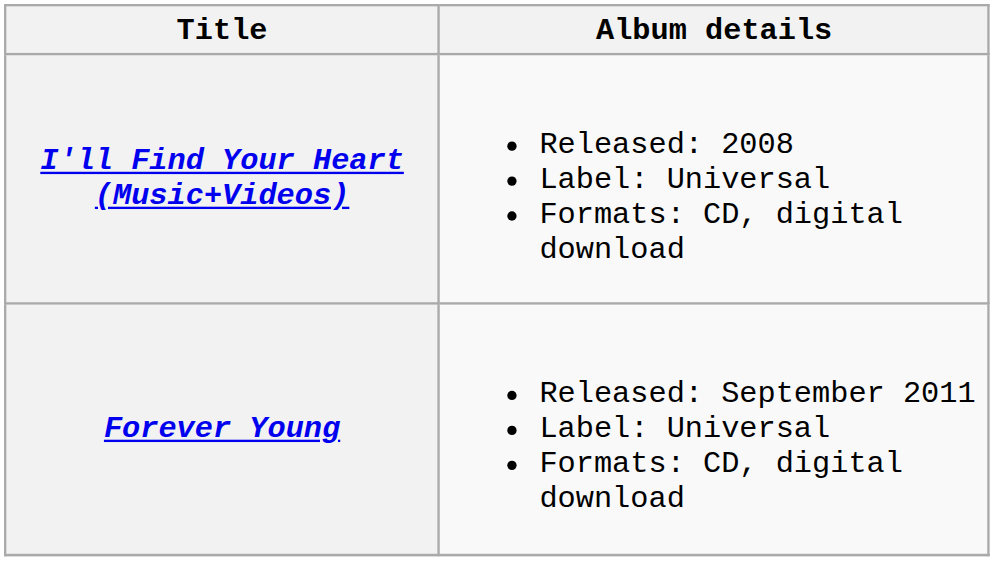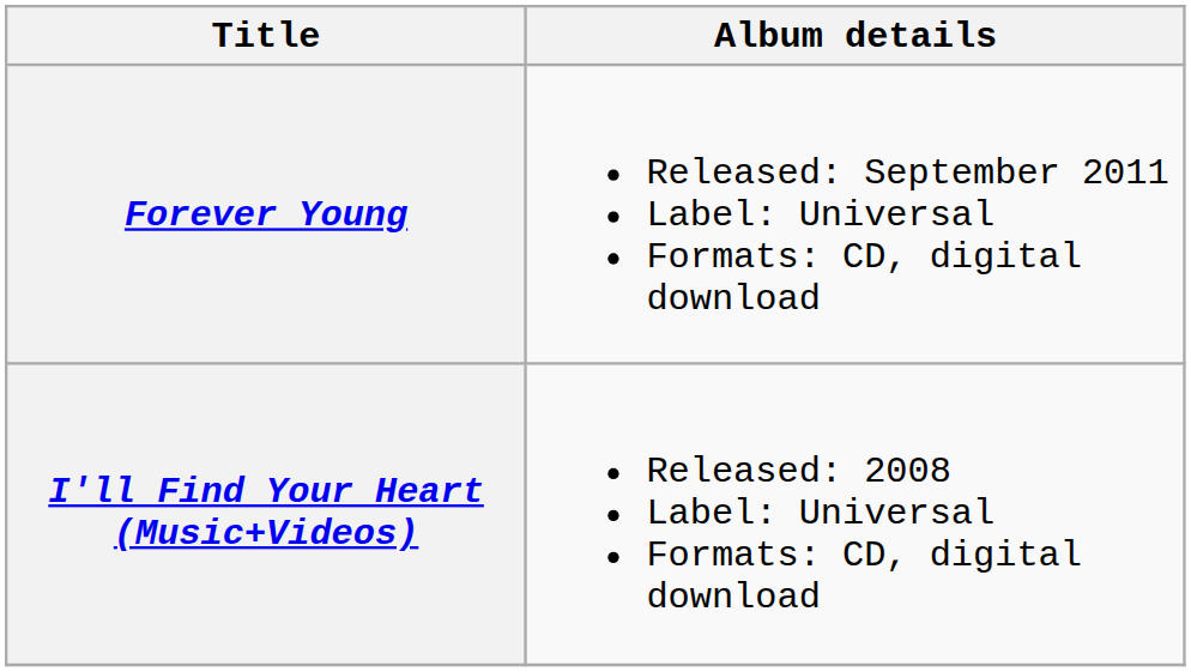 <table class="wikitable plainrowheaders" style="text-align:center;" border="1">
 <tr>
 <th scope="col" width="180">Title</th>
 <th scope="col" width="230">Album details</th>
 </tr>
 <tr>
+<th scope="row"><em><a href='#'>Forever Young</a></em></th>
+<td align="left"><br><ul><li>Released: September 2011</li><li>Label: Universal</li><li>Formats: CD, digital download</li></ul></td>
+</tr>
+<tr>
 <th scope="row"><em><a href='#'>I'll Find Your Heart (Music+Videos)</a></em></th>
 <td align="left"><br><ul><li>Released: 2008</li><li>Label: Universal</li><li>Formats: CD, digital download</li></ul></td>
 </tr>
 <tr>
-<th scope="row"><em><a href='#'>Forever Young</a></em></th>
-<td align="left"><br><ul><li>Released: September 2011</li><li>Label: Universal</li><li>Formats: CD, digital download</li></ul></td>
-</tr>
-<tr>
 </tr>
 </table>
